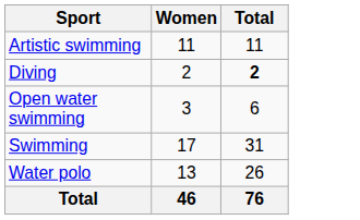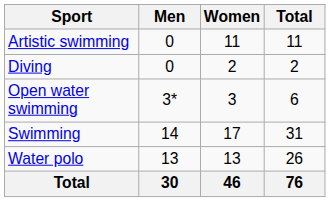 <table class="wikitable sortable" style="text-align:center;">
 <tr>
 <th width=130>Sport</th>
+<th width=55>Men</th>
 <th width=55>Women</th>
 <th width=55>Total</th>
 </tr>
 <tr>
 <td align=left><a href='#'>Artistic swimming</a></td>
+<td>0</td>
 <td>11</td>
 <td>11</td>
 </tr>
 <tr>
 <td align=left><a href='#'>Diving</a></td>
+<td>0</td>
 <td>2</td>
-<td><strong>2</strong></td>
+<td>2</td>
 </tr>
 <tr>
 <td align=left><a href='#'>Open water swimming</a></td>
+<td>3*</td>
 <td>3</td>
 <td>6</td>
 </tr>
 <tr>
 <td align=left><a href='#'>Swimming</a></td>
+<td>14</td>
 <td>17</td>
 <td>31</td>
 </tr>
 <tr>
 <td align=left><a href='#'>Water polo</a></td>
 <td>13</td>
+<td>13</td>
 <td>26</td>
 </tr>
 <tr>
 <th>Total</th>
+<th>30</th>
 <th>46</th>
 <th>76</th>
 </tr>
 </table>
